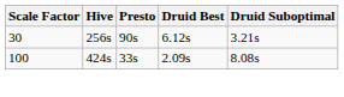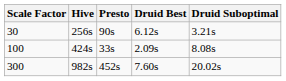 <table class="wikitable">
 <tr>
 <th>Scale Factor</th>
 <th>Hive</th>
 <th>Presto</th>
 <th>Druid Best</th>
 <th>Druid Suboptimal</th>
 </tr>
 <tr>
 <td>30</td>
 <td>256s</td>
 <td>90s</td>
 <td>6.12s</td>
 <td>3.21s</td>
 </tr>
 <tr>
 <td>100</td>
 <td>424s</td>
 <td>33s</td>
 <td>2.09s</td>
 <td>8.08s</td>
 </tr>
+<tr>
+<td>300</td>
+<td>982s</td>
+<td>452s</td>
+<td>7.60s</td>
+<td>20.02s</td>
+</tr>
 </table>
